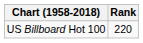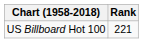 <table class="wikitable">
 <tr>
 <th align="left">Chart (1958-2018)</th>
 <th style="text-align:center;">Rank</th>
 </tr>
 <tr>
 <td>US <em>Billboard</em> Hot 100</td>
-<td style="text-align:center;">220</td>
+<td style="text-align:center;">221</td>
 </tr>
 </table>
